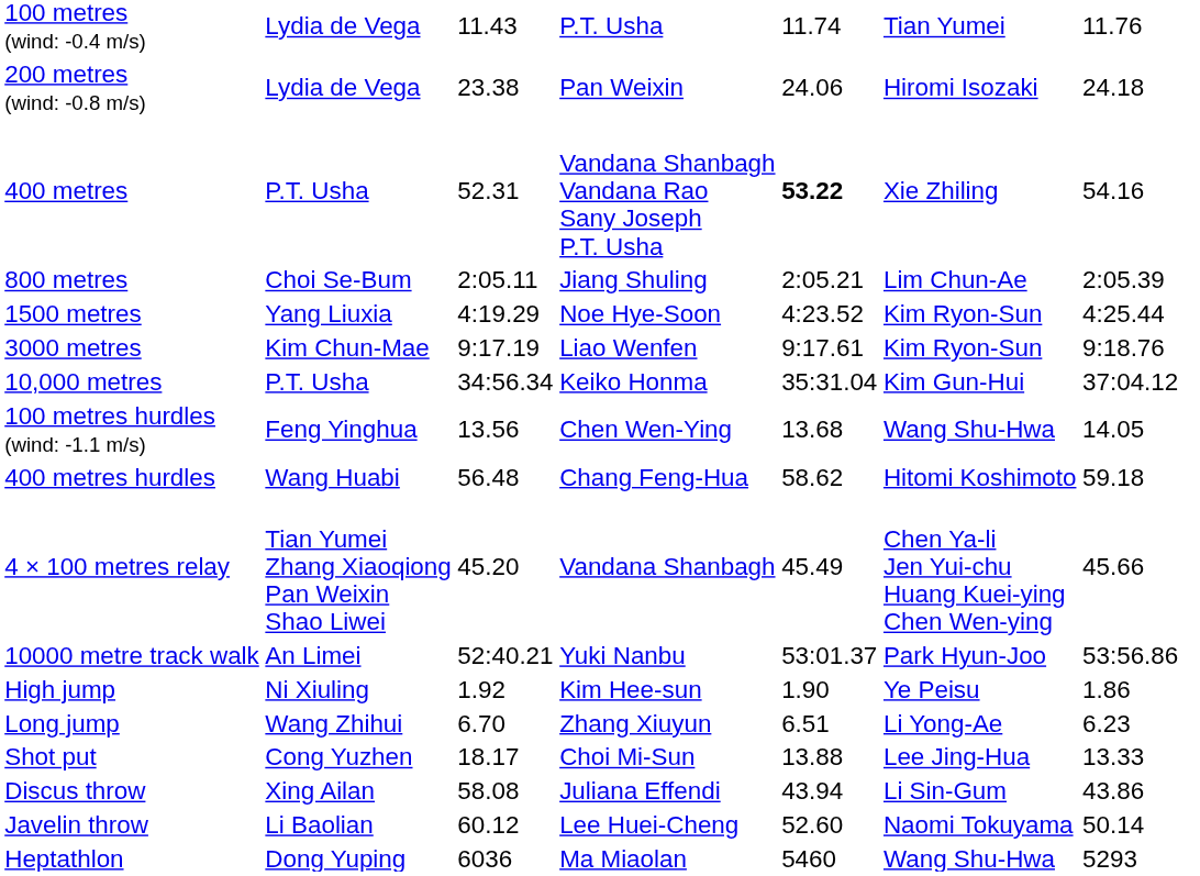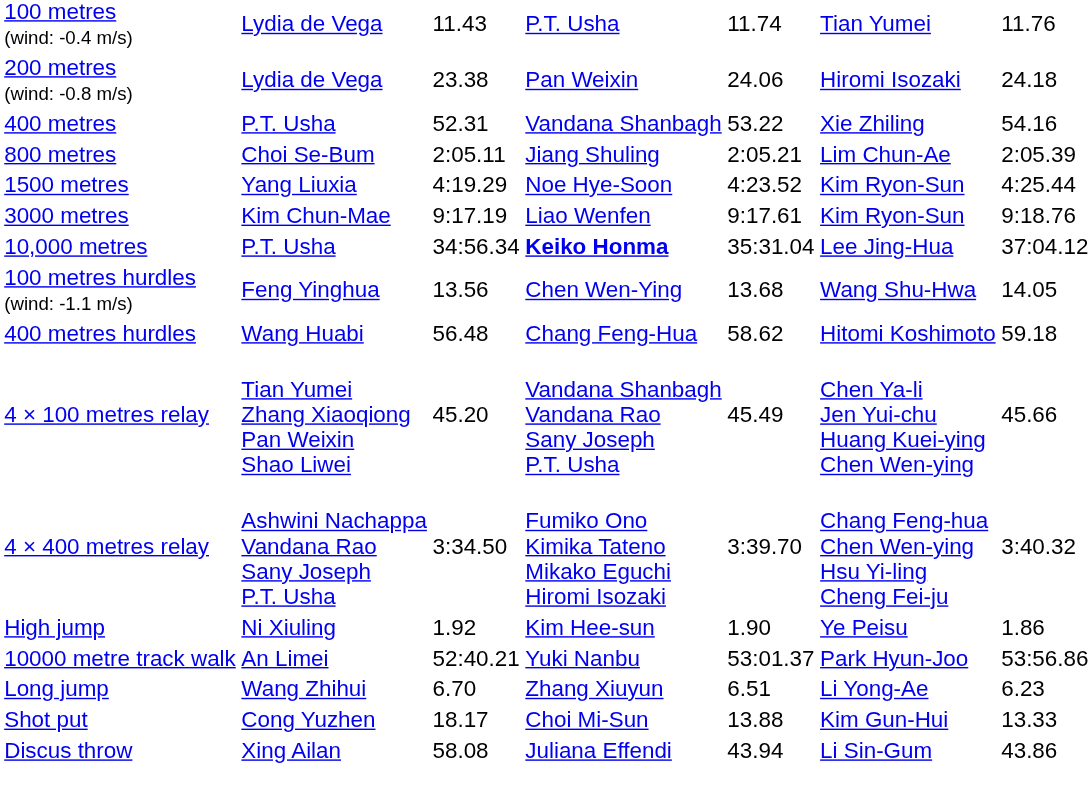 <table>
 <tr>
 <td><a href='#'>100 metres</a><br><small>(wind: -0.4 m/s)</small></td>
 <td><a href='#'>Lydia de Vega</a><br> </td>
 <td>11.43</td>
 <td><a href='#'>P.T. Usha</a><br> </td>
 <td>11.74</td>
 <td><a href='#'>Tian Yumei</a><br> </td>
 <td>11.76</td>
 </tr>
 <tr>
 <td><a href='#'>200 metres</a><br><small>(wind: -0.8 m/s)</small></td>
 <td><a href='#'>Lydia de Vega</a><br> </td>
 <td>23.38</td>
 <td><a href='#'>Pan Weixin</a><br> </td>
 <td>24.06</td>
 <td><a href='#'>Hiromi Isozaki</a><br> </td>
 <td>24.18</td>
 </tr>
 <tr>
 <td><a href='#'>400 metres</a></td>
 <td><a href='#'>P.T. Usha</a><br> </td>
 <td>52.31</td>
-<td><br><a href='#'>Vandana Shanbagh</a><br><a href='#'>Vandana Rao</a><br><a href='#'>Sany Joseph</a><br><a href='#'>P.T. Usha</a></td>
-<td><strong>53.22</strong></td>
+<td><a href='#'>Vandana Shanbagh</a><br> </td>
+<td>53.22</td>
 <td><a href='#'>Xie Zhiling</a><br> </td>
 <td>54.16</td>
 </tr>
 <tr>
 <td><a href='#'>800 metres</a></td>
 <td><a href='#'>Choi Se-Bum</a><br> </td>
 <td>2:05.11</td>
 <td><a href='#'>Jiang Shuling</a><br> </td>
 <td>2:05.21</td>
 <td><a href='#'>Lim Chun-Ae</a><br> </td>
 <td>2:05.39</td>
 </tr>
 <tr>
 <td><a href='#'>1500 metres</a></td>
 <td><a href='#'>Yang Liuxia</a><br> </td>
 <td>4:19.29</td>
 <td><a href='#'>Noe Hye-Soon</a><br> </td>
 <td>4:23.52</td>
 <td><a href='#'>Kim Ryon-Sun</a><br> </td>
 <td>4:25.44</td>
 </tr>
 <tr>
 <td><a href='#'>3000 metres</a></td>
 <td><a href='#'>Kim Chun-Mae</a><br> </td>
 <td>9:17.19</td>
 <td><a href='#'>Liao Wenfen</a><br> </td>
 <td>9:17.61</td>
 <td><a href='#'>Kim Ryon-Sun</a><br> </td>
 <td>9:18.76</td>
 </tr>
 <tr>
 <td><a href='#'>10,000 metres</a></td>
 <td><a href='#'>P.T. Usha</a><br> </td>
 <td>34:56.34</td>
-<td><a href='#'>Keiko Honma</a><br> </td>
+<td><strong><a href='#'>Keiko Honma</a><br> </strong></td>
 <td>35:31.04</td>
-<td><a href='#'>Kim Gun-Hui</a><br> </td>
+<td><a href='#'>Lee Jing-Hua</a><br> </td>
 <td>37:04.12</td>
 </tr>
 <tr>
 <td><a href='#'>100 metres hurdles</a><br><small>(wind: -1.1 m/s)</small></td>
 <td><a href='#'>Feng Yinghua</a><br> </td>
 <td>13.56</td>
 <td><a href='#'>Chen Wen-Ying</a><br> </td>
 <td>13.68</td>
 <td><a href='#'>Wang Shu-Hwa</a><br> </td>
 <td>14.05</td>
 </tr>
 <tr>
 <td><a href='#'>400 metres hurdles</a></td>
 <td><a href='#'>Wang Huabi</a><br> </td>
 <td>56.48</td>
 <td><a href='#'>Chang Feng-Hua</a><br> </td>
 <td>58.62</td>
 <td><a href='#'>Hitomi Koshimoto</a><br> </td>
 <td>59.18</td>
 </tr>
 <tr>
 <td><a href='#'>4 × 100 metres relay</a></td>
 <td><br><a href='#'>Tian Yumei</a><br><a href='#'>Zhang Xiaoqiong</a><br><a href='#'>Pan Weixin</a><br><a href='#'>Shao Liwei</a></td>
 <td>45.20</td>
-<td><a href='#'>Vandana Shanbagh</a><br> </td>
+<td><br><a href='#'>Vandana Shanbagh</a><br><a href='#'>Vandana Rao</a><br><a href='#'>Sany Joseph</a><br><a href='#'>P.T. Usha</a></td>
 <td>45.49</td>
 <td><br><a href='#'>Chen Ya-li</a><br><a href='#'>Jen Yui-chu</a><br><a href='#'>Huang Kuei-ying</a><br><a href='#'>Chen Wen-ying</a></td>
 <td>45.66</td>
+</tr>
+<tr>
+<td><a href='#'>4 × 400 metres relay</a></td>
+<td><br><a href='#'>Ashwini Nachappa</a><br><a href='#'>Vandana Rao</a><br><a href='#'>Sany Joseph</a><br><a href='#'>P.T. Usha</a></td>
+<td>3:34.50</td>
+<td><br><a href='#'>Fumiko Ono</a><br><a href='#'>Kimika Tateno</a><br><a href='#'>Mikako Eguchi</a><br><a href='#'>Hiromi Isozaki</a></td>
+<td>3:39.70</td>
+<td><br><a href='#'>Chang Feng-hua</a><br><a href='#'>Chen Wen-ying</a><br><a href='#'>Hsu Yi-ling</a><br><a href='#'>Cheng Fei-ju</a></td>
+<td>3:40.32</td>
+</tr>
+<tr>
+<td><a href='#'>High jump</a></td>
+<td><a href='#'>Ni Xiuling</a><br> </td>
+<td>1.92</td>
+<td><a href='#'>Kim Hee-sun</a><br> </td>
+<td>1.90</td>
+<td><a href='#'>Ye Peisu</a><br> </td>
+<td>1.86</td>
 </tr>
 <tr>
 <td><a href='#'>10000 metre track walk</a></td>
 <td><a href='#'>An Limei</a><br> </td>
 <td>52:40.21</td>
 <td><a href='#'>Yuki Nanbu</a><br> </td>
 <td>53:01.37</td>
 <td><a href='#'>Park Hyun-Joo</a><br> </td>
 <td>53:56.86</td>
-</tr>
-<tr>
-<td><a href='#'>High jump</a></td>
-<td><a href='#'>Ni Xiuling</a><br> </td>
-<td>1.92</td>
-<td><a href='#'>Kim Hee-sun</a><br> </td>
-<td>1.90</td>
-<td><a href='#'>Ye Peisu</a><br> </td>
-<td>1.86</td>
 </tr>
 <tr>
 <td><a href='#'>Long jump</a></td>
 <td><a href='#'>Wang Zhihui</a><br> </td>
 <td>6.70</td>
 <td><a href='#'>Zhang Xiuyun</a><br> </td>
 <td>6.51</td>
 <td><a href='#'>Li Yong-Ae</a><br> </td>
 <td>6.23</td>
 </tr>
 <tr>
 <td><a href='#'>Shot put</a></td>
 <td><a href='#'>Cong Yuzhen</a><br> </td>
 <td>18.17</td>
 <td><a href='#'>Choi Mi-Sun</a><br> </td>
 <td>13.88</td>
-<td><a href='#'>Lee Jing-Hua</a><br> </td>
+<td><a href='#'>Kim Gun-Hui</a><br> </td>
 <td>13.33</td>
 </tr>
 <tr>
 <td><a href='#'>Discus throw</a></td>
 <td><a href='#'>Xing Ailan</a><br> </td>
 <td>58.08</td>
 <td><a href='#'>Juliana Effendi</a><br> </td>
 <td>43.94</td>
 <td><a href='#'>Li Sin-Gum</a><br> </td>
 <td>43.86</td>
 </tr>
-<tr>
-<td><a href='#'>Javelin throw</a></td>
-<td><a href='#'>Li Baolian</a><br> </td>
-<td>60.12</td>
-<td><a href='#'>Lee Huei-Cheng</a><br> </td>
-<td>52.60</td>
-<td><a href='#'>Naomi Tokuyama</a><br> </td>
-<td>50.14</td>
-</tr>
-<tr>
-<td><a href='#'>Heptathlon</a></td>
-<td><a href='#'>Dong Yuping</a><br> </td>
-<td>6036</td>
-<td><a href='#'>Ma Miaolan</a><br> </td>
-<td>5460</td>
-<td><a href='#'>Wang Shu-Hwa</a><br> </td>
-<td>5293</td>
-</tr>
 </table>
